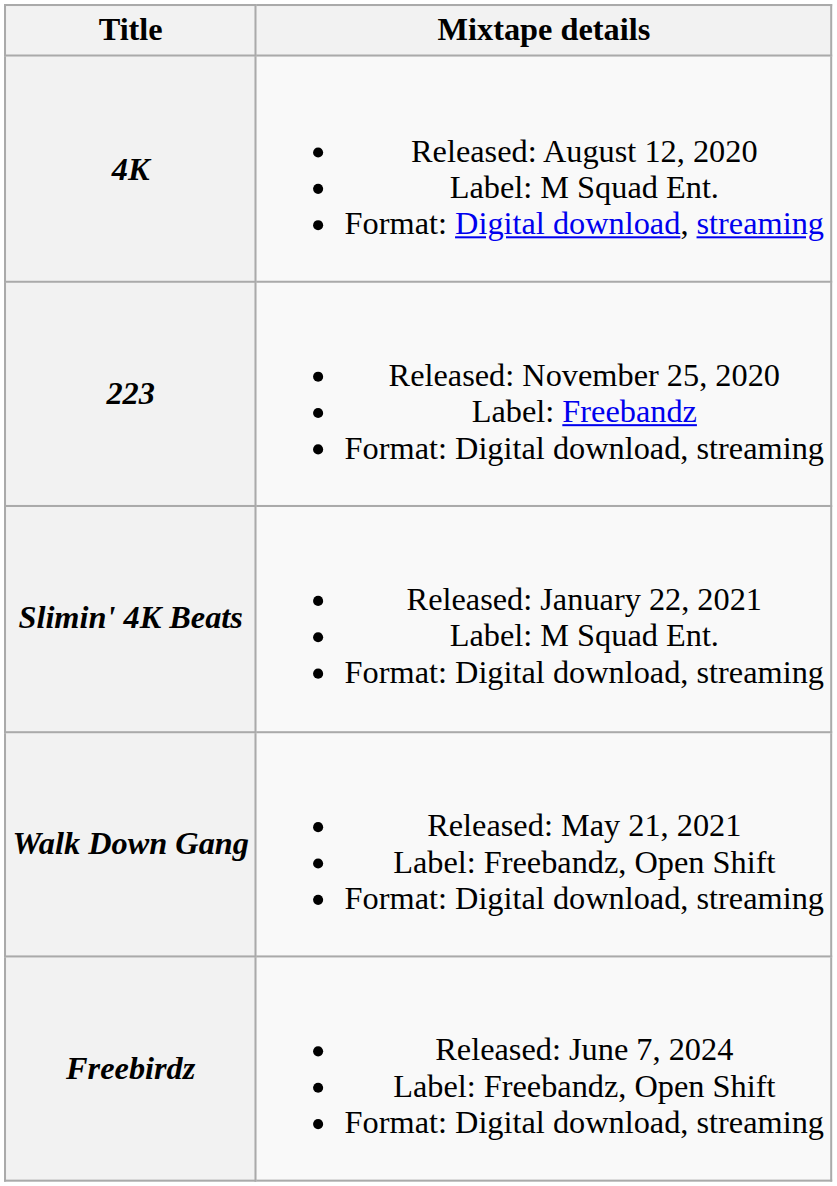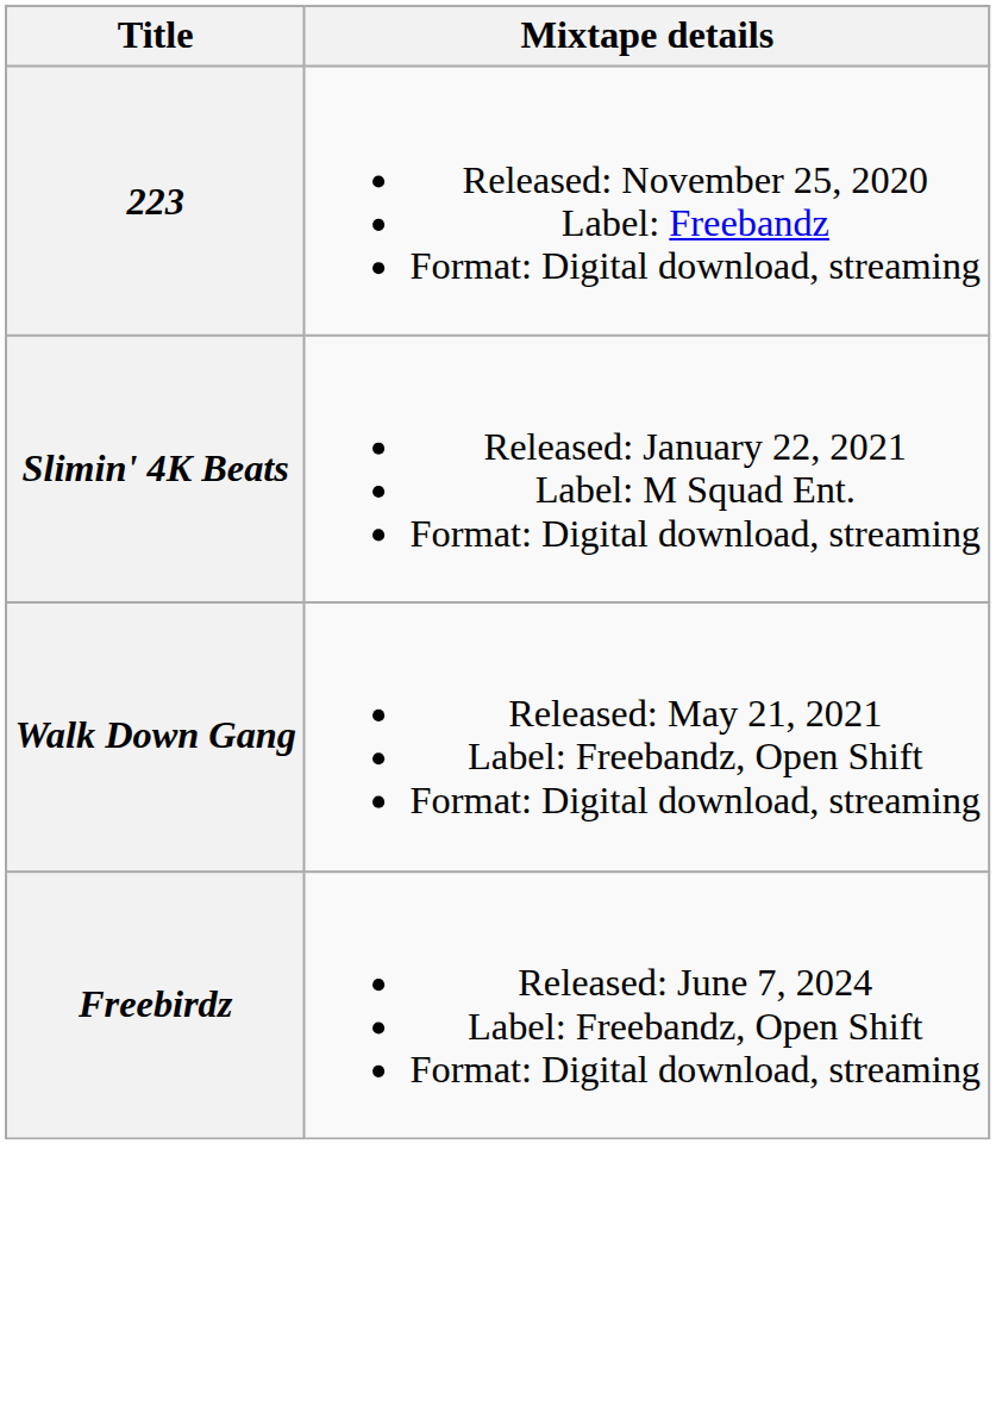 <table class="wikitable plainrowheaders" style="text-align:center;">
 <tr>
 <th>Title</th>
 <th>Mixtape details</th>
-</tr>
-<tr>
-<th scope="row"><em>4K</em></th>
-<td><br><ul><li>Released: August 12, 2020</li><li>Label: M Squad Ent.</li><li>Format: <a href='#'>Digital download</a>, <a href='#'>streaming</a></li></ul></td>
 </tr>
 <tr>
 <th scope="row"><em>223</em></th>
 <td><br><ul><li>Released: November 25, 2020</li><li>Label: <a href='#'>Freebandz</a></li><li>Format: Digital download, streaming</li></ul></td>
 </tr>
 <tr>
 <th scope="row"><em>Slimin' 4K Beats</em></th>
 <td><br><ul><li>Released: January 22, 2021</li><li>Label: M Squad Ent.</li><li>Format: Digital download, streaming</li></ul></td>
 </tr>
 <tr>
 <th scope="row"><em>Walk Down Gang</em></th>
 <td><br><ul><li>Released: May 21, 2021</li><li>Label: Freebandz, Open Shift</li><li>Format: Digital download, streaming</li></ul></td>
 </tr>
 <tr>
 <th scope="row"><em>Freebirdz</em></th>
 <td><br><ul><li>Released: June 7, 2024</li><li>Label: Freebandz, Open Shift</li><li>Format: Digital download, streaming</li></ul></td>
 </tr>
 </table>
